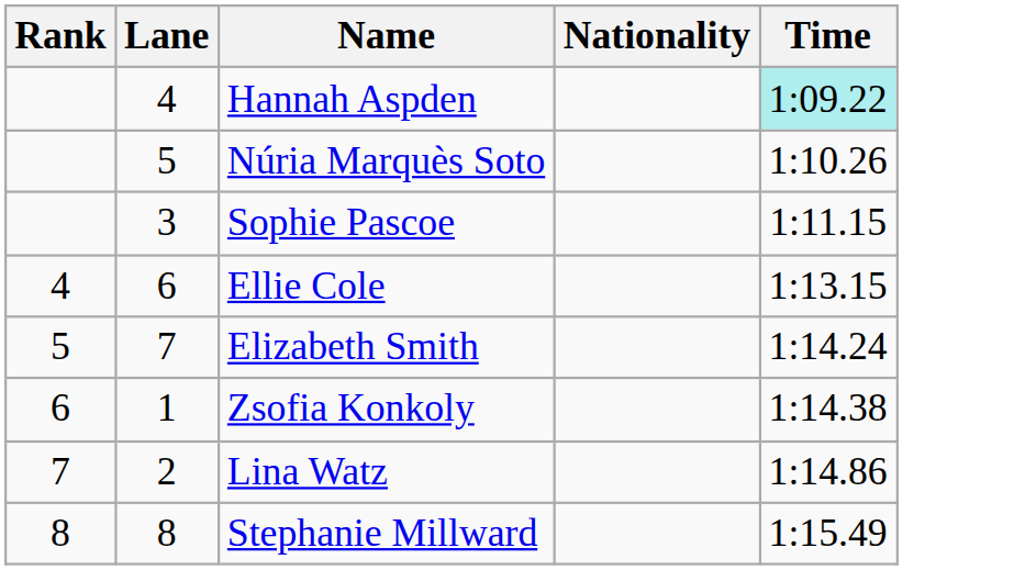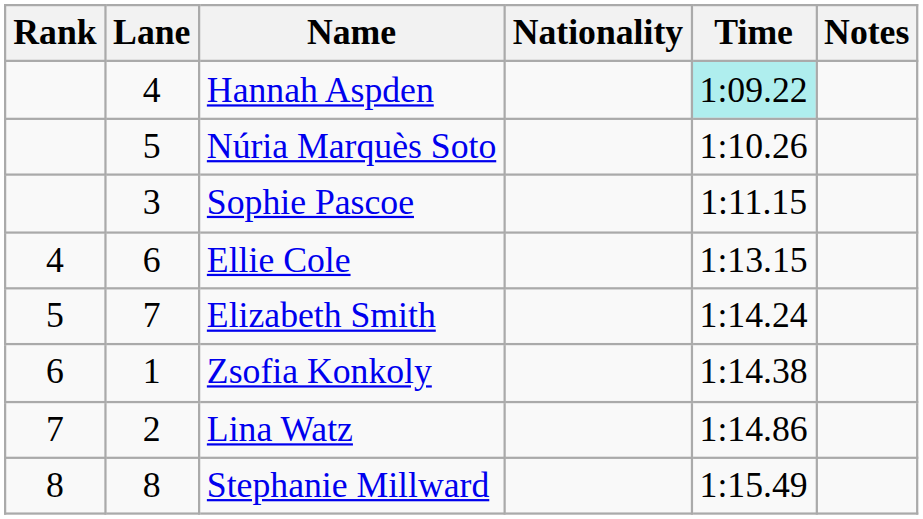 <table class="wikitable sortable" style="text-align:center">
 <tr>
 <th>Rank</th>
 <th>Lane</th>
 <th>Name</th>
 <th>Nationality</th>
 <th>Time</th>
+<th>Notes</th>
 </tr>
 <tr>
 <td></td>
 <td>4</td>
 <td align="left"><a href='#'>Hannah Aspden</a></td>
 <td align="left"></td>
 <td style="background: paleturquoise;">1:09.22</td>
+<td></td>
 </tr>
 <tr>
 <td></td>
 <td>5</td>
 <td align="left"><a href='#'>Núria Marquès Soto</a></td>
 <td align="left"></td>
 <td>1:10.26</td>
+<td></td>
 </tr>
 <tr>
 <td></td>
 <td>3</td>
 <td align="left"><a href='#'>Sophie Pascoe</a></td>
 <td align="left"></td>
 <td>1:11.15</td>
+<td></td>
 </tr>
 <tr>
 <td>4</td>
 <td>6</td>
 <td align="left"><a href='#'>Ellie Cole</a></td>
 <td align="left"></td>
 <td>1:13.15</td>
+<td></td>
 </tr>
 <tr>
 <td>5</td>
 <td>7</td>
 <td align="left"><a href='#'>Elizabeth Smith</a></td>
 <td align="left"></td>
 <td>1:14.24</td>
+<td></td>
 </tr>
 <tr>
 <td>6</td>
 <td>1</td>
 <td align="left"><a href='#'>Zsofia Konkoly</a></td>
 <td align="left"></td>
 <td>1:14.38</td>
+<td></td>
 </tr>
 <tr>
 <td>7</td>
 <td>2</td>
 <td align="left"><a href='#'>Lina Watz</a></td>
 <td align="left"></td>
 <td>1:14.86</td>
+<td></td>
 </tr>
 <tr>
 <td>8</td>
 <td>8</td>
 <td align="left"><a href='#'>Stephanie Millward</a></td>
 <td align="left"></td>
 <td>1:15.49</td>
+<td></td>
 </tr>
 </table>
